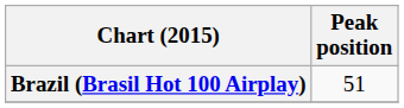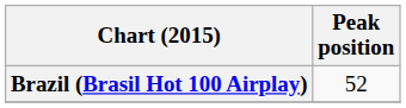 <table class="wikitable sortable plainrowheaders" style="text-align:center">
 <tr>
 <th scope="col">Chart (2015)</th>
 <th scope="col">Peak<br> position</th>
 </tr>
 <tr>
 <th scope="row">Brazil (<a href='#'>Brasil Hot 100 Airplay</a>)</th>
-<td align="center">51</td>
+<td align="center">52</td>
 </tr>
 <tr>
 </tr>
 </table>
